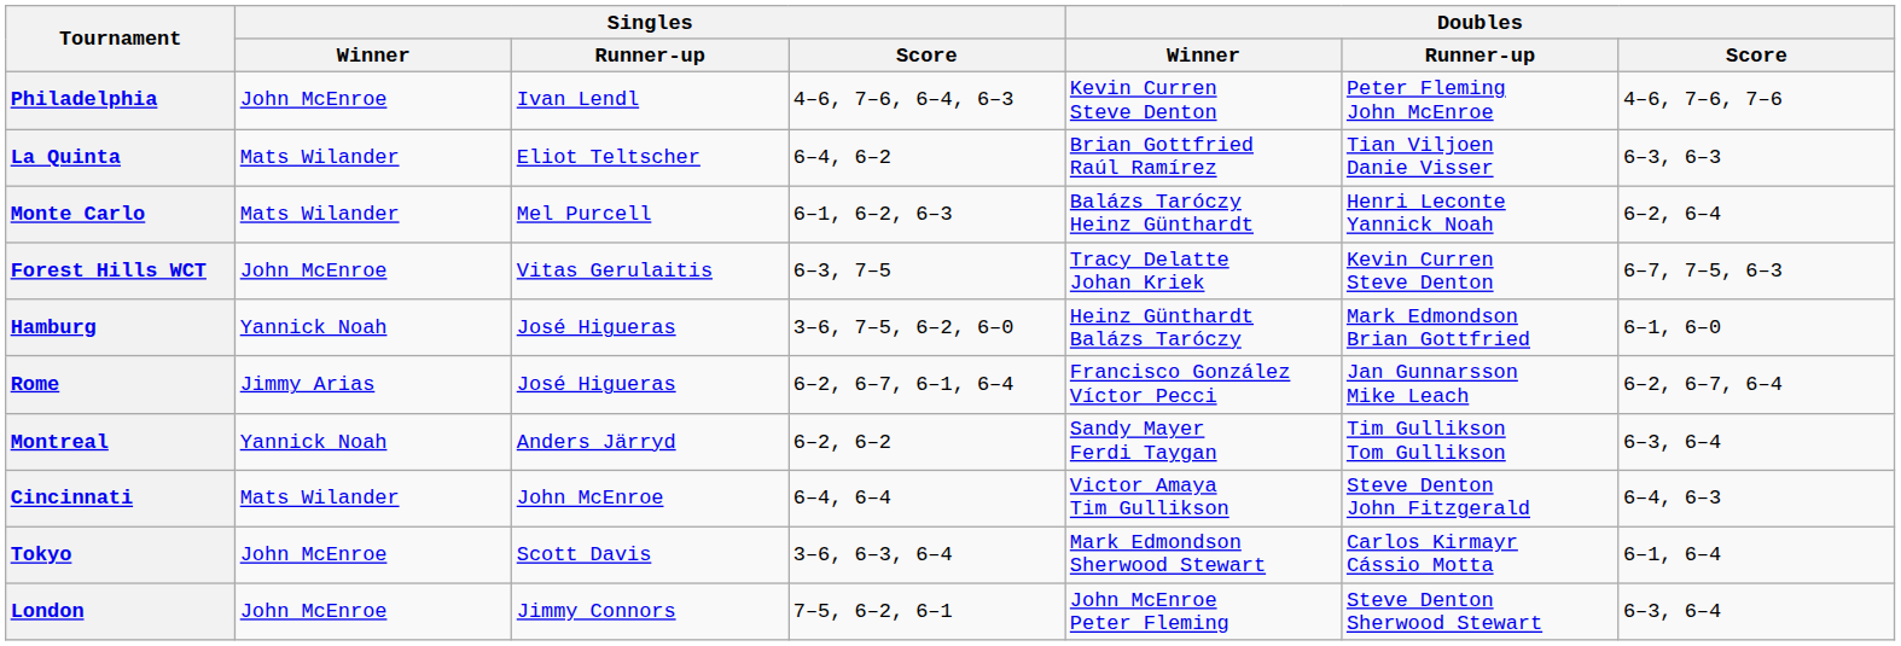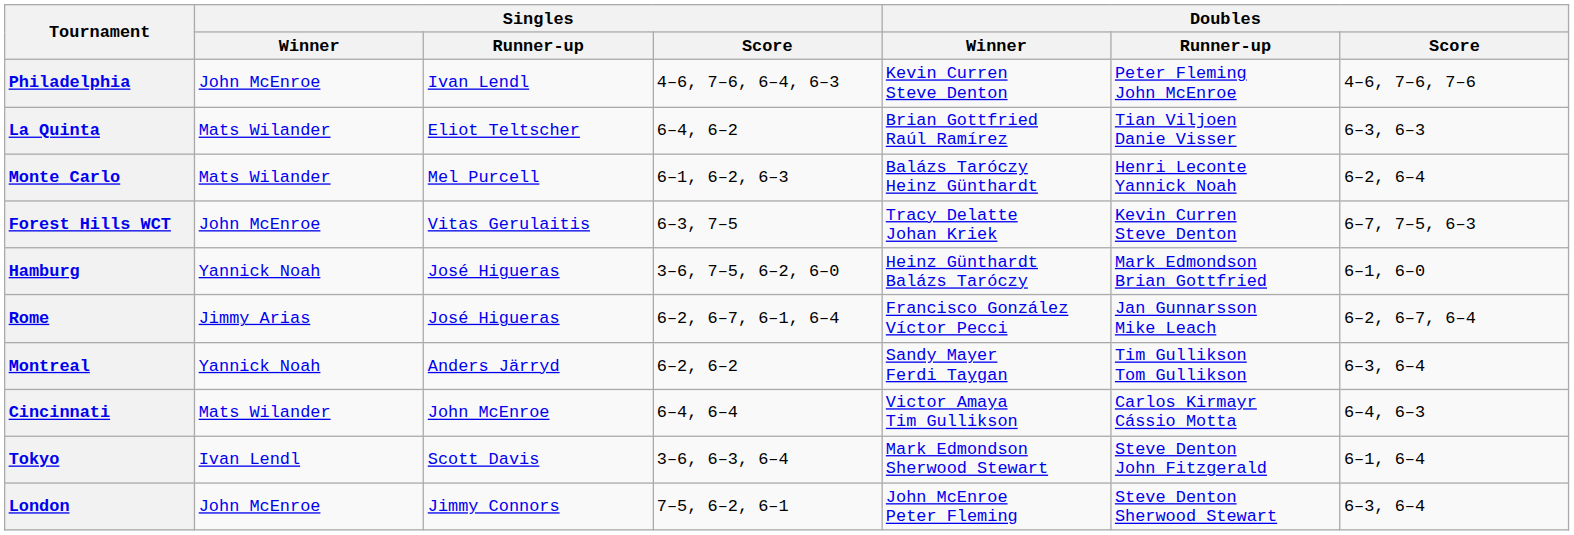 <table class=wikitable>
 <tr>
 <th style="width:140px;" rowspan="2">Tournament</th>
 <th style="width:170px;" colspan="3">Singles</th>
 <th style="width:170px;" colspan="3">Doubles</th>
 </tr>
 <tr>
 <th style="width:170px">Winner</th>
 <th style="width:170px">Runner-up</th>
 <th style="width:170px">Score</th>
 <th style="width:170px">Winner</th>
 <th style="width:170px">Runner-up</th>
 <th style="width:170px">Score</th>
 </tr>
 <tr>
 <th scope="row" style="text-align: left;"><a href='#'>Philadelphia</a></th>
 <td> <a href='#'>John McEnroe</a></td>
 <td> <a href='#'>Ivan Lendl</a></td>
 <td>4–6, 7–6, 6–4, 6–3</td>
 <td> <a href='#'>Kevin Curren</a> <br>  <a href='#'>Steve Denton</a></td>
 <td> <a href='#'>Peter Fleming</a> <br>  <a href='#'>John McEnroe</a></td>
 <td>4–6, 7–6, 7–6</td>
 </tr>
 <tr>
 <th scope="row" style="text-align: left;"><a href='#'>La Quinta</a></th>
 <td> <a href='#'>Mats Wilander</a></td>
 <td> <a href='#'>Eliot Teltscher</a></td>
 <td>6–4, 6–2</td>
 <td> <a href='#'>Brian Gottfried</a> <br>  <a href='#'>Raúl Ramírez</a></td>
 <td> <a href='#'>Tian Viljoen</a> <br>  <a href='#'>Danie Visser</a></td>
 <td>6–3, 6–3</td>
 </tr>
 <tr>
 <th scope="row" style="text-align: left;"><a href='#'>Monte Carlo</a></th>
 <td> <a href='#'>Mats Wilander</a></td>
 <td> <a href='#'>Mel Purcell</a></td>
 <td>6–1, 6–2, 6–3</td>
 <td> <a href='#'>Balázs Taróczy</a> <br>  <a href='#'>Heinz Günthardt</a></td>
 <td> <a href='#'>Henri Leconte</a> <br>  <a href='#'>Yannick Noah</a></td>
 <td>6–2, 6–4</td>
 </tr>
 <tr>
 <th scope="row" style="text-align: left;"><a href='#'>Forest Hills WCT</a></th>
 <td> <a href='#'>John McEnroe</a></td>
 <td> <a href='#'>Vitas Gerulaitis</a></td>
 <td>6–3, 7–5</td>
 <td> <a href='#'>Tracy Delatte</a> <br>  <a href='#'>Johan Kriek</a></td>
 <td> <a href='#'>Kevin Curren</a> <br>  <a href='#'>Steve Denton</a></td>
 <td>6–7, 7–5, 6–3</td>
 </tr>
 <tr>
 <th scope="row" style="text-align: left;"><a href='#'>Hamburg</a></th>
 <td> <a href='#'>Yannick Noah</a></td>
 <td> <a href='#'>José Higueras</a></td>
 <td>3–6, 7–5, 6–2, 6–0</td>
 <td> <a href='#'>Heinz Günthardt</a> <br>  <a href='#'>Balázs Taróczy</a></td>
 <td> <a href='#'>Mark Edmondson</a> <br>  <a href='#'>Brian Gottfried</a></td>
 <td>6–1, 6–0</td>
 </tr>
 <tr>
 <th scope="row" style="text-align: left;"><a href='#'>Rome</a></th>
 <td> <a href='#'>Jimmy Arias</a></td>
 <td> <a href='#'>José Higueras</a></td>
 <td>6–2, 6–7, 6–1, 6–4</td>
 <td> <a href='#'>Francisco González</a> <br>  <a href='#'>Víctor Pecci</a></td>
 <td> <a href='#'>Jan Gunnarsson</a> <br>  <a href='#'>Mike Leach</a></td>
 <td>6–2, 6–7, 6–4</td>
 </tr>
 <tr>
 <th scope="row" style="text-align: left;"><a href='#'>Montreal</a></th>
 <td> <a href='#'>Yannick Noah</a></td>
 <td> <a href='#'>Anders Järryd</a></td>
 <td>6–2, 6–2</td>
 <td> <a href='#'>Sandy Mayer</a> <br>  <a href='#'>Ferdi Taygan</a></td>
 <td> <a href='#'>Tim Gullikson</a> <br>  <a href='#'>Tom Gullikson</a></td>
 <td>6–3, 6–4</td>
 </tr>
 <tr>
 <th scope="row" style="text-align: left;"><a href='#'>Cincinnati</a></th>
 <td> <a href='#'>Mats Wilander</a></td>
 <td> <a href='#'>John McEnroe</a></td>
 <td>6–4, 6–4</td>
 <td> <a href='#'>Victor Amaya</a> <br>  <a href='#'>Tim Gullikson</a></td>
-<td> <a href='#'>Steve Denton</a> <br>  <a href='#'>John Fitzgerald</a></td>
+<td> <a href='#'>Carlos Kirmayr</a> <br>  <a href='#'>Cássio Motta</a></td>
 <td>6–4, 6–3</td>
 </tr>
 <tr>
 <th scope="row" style="text-align: left;"><a href='#'>Tokyo</a></th>
-<td> <a href='#'>John McEnroe</a></td>
+<td> <a href='#'>Ivan Lendl</a></td>
 <td> <a href='#'>Scott Davis</a></td>
 <td>3–6, 6–3, 6–4</td>
 <td> <a href='#'>Mark Edmondson</a> <br>  <a href='#'>Sherwood Stewart</a></td>
-<td> <a href='#'>Carlos Kirmayr</a> <br>  <a href='#'>Cássio Motta</a></td>
+<td> <a href='#'>Steve Denton</a> <br>  <a href='#'>John Fitzgerald</a></td>
 <td>6–1, 6–4</td>
 </tr>
 <tr>
 <th scope="row" style="text-align: left;"><a href='#'>London</a></th>
 <td> <a href='#'>John McEnroe</a></td>
 <td> <a href='#'>Jimmy Connors</a></td>
 <td>7–5, 6–2, 6–1</td>
 <td> <a href='#'>John McEnroe</a> <br>  <a href='#'>Peter Fleming</a></td>
 <td> <a href='#'>Steve Denton</a> <br>  <a href='#'>Sherwood Stewart</a></td>
 <td>6–3, 6–4</td>
 </tr>
 </table>
